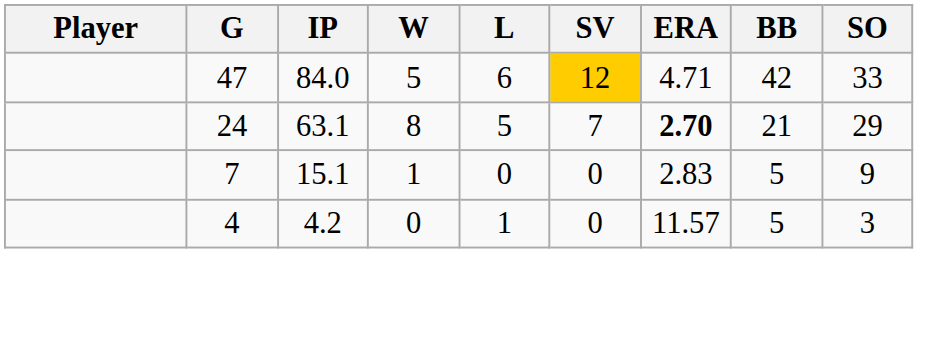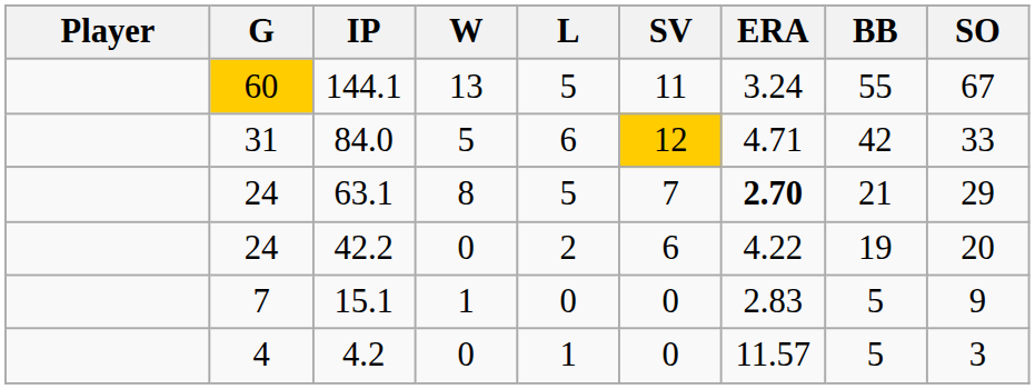 <table class="wikitable sortable">
 <tr>
 <th bgcolor="#DDDDFF" width="18%">Player</th>
 <th bgcolor="#DDDDFF" width="9%">G</th>
 <th bgcolor="#DDDDFF" width="9%">IP</th>
 <th bgcolor="#DDDDFF" width="9%">W</th>
 <th bgcolor="#DDDDFF" width="9%">L</th>
 <th bgcolor="#DDDDFF" width="9%">SV</th>
 <th bgcolor="#DDDDFF" width="9%">ERA</th>
 <th bgcolor="#DDDDFF" width="9%">BB</th>
 <th bgcolor="#DDDDFF" width="9%">SO</th>
 </tr>
 <tr align="center">
 <td></td>
-<td>47</td>
+<td bgcolor=#ffcc00>60</td>
+<td>144.1</td>
+<td>13</td>
+<td>5</td>
+<td>11</td>
+<td>3.24</td>
+<td>55</td>
+<td>67</td>
+</tr>
+<tr align="center">
+<td></td>
+<td>31</td>
 <td>84.0</td>
 <td>5</td>
 <td>6</td>
 <td bgcolor=#ffcc00>12</td>
 <td>4.71</td>
 <td>42</td>
 <td>33</td>
 </tr>
 <tr align="center">
 <td></td>
 <td>24</td>
 <td>63.1</td>
 <td>8</td>
 <td>5</td>
 <td>7</td>
 <td><strong>2.70</strong></td>
 <td>21</td>
 <td>29</td>
+</tr>
+<tr align="center">
+<td></td>
+<td>24</td>
+<td>42.2</td>
+<td>0</td>
+<td>2</td>
+<td>6</td>
+<td>4.22</td>
+<td>19</td>
+<td>20</td>
 </tr>
 <tr align="center">
 <td></td>
 <td>7</td>
 <td>15.1</td>
 <td>1</td>
 <td>0</td>
 <td>0</td>
 <td>2.83</td>
 <td>5</td>
 <td>9</td>
 </tr>
 <tr align="center">
 <td></td>
 <td>4</td>
 <td>4.2</td>
 <td>0</td>
 <td>1</td>
 <td>0</td>
 <td>11.57</td>
 <td>5</td>
 <td>3</td>
 </tr>
 </table>
